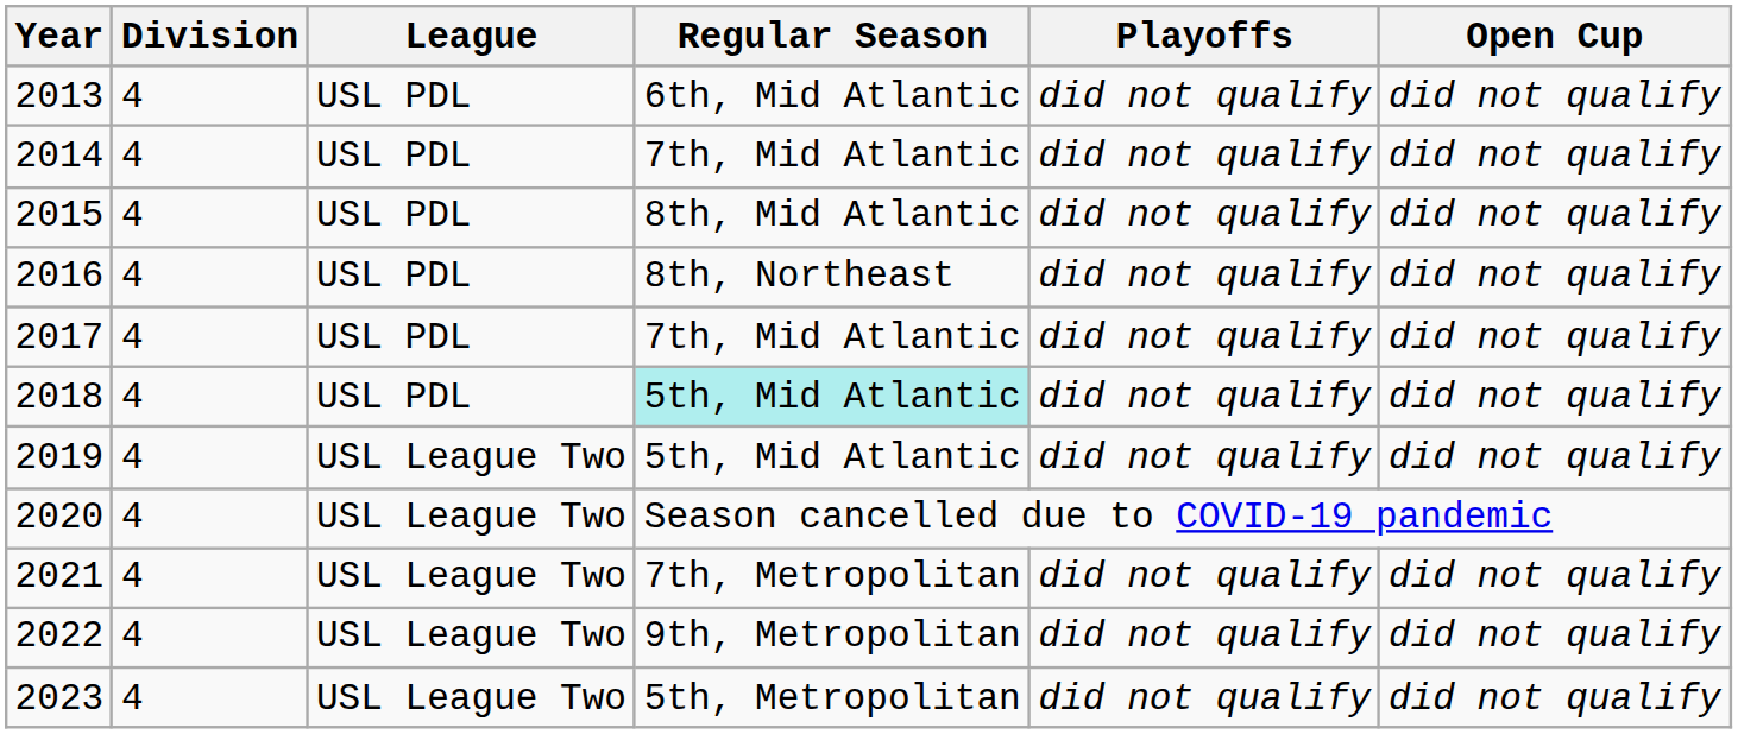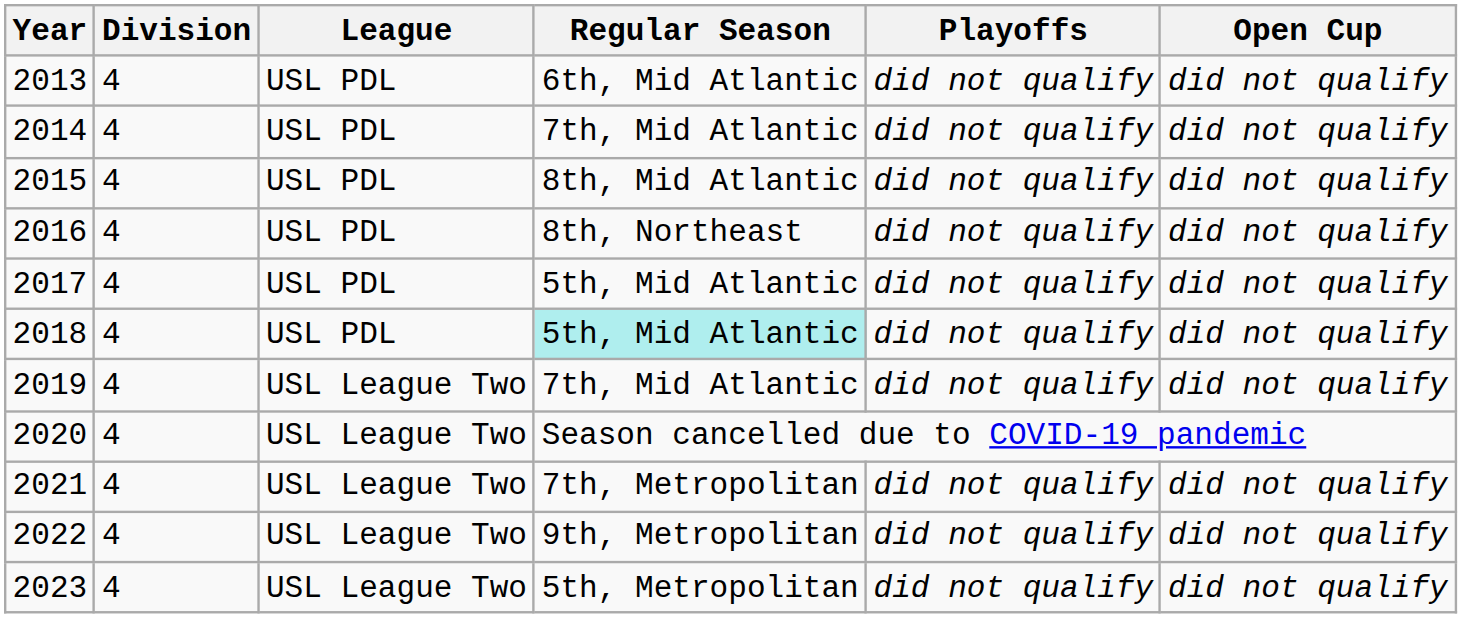 <table class="wikitable">
 <tr>
 <th>Year</th>
 <th>Division</th>
 <th>League</th>
 <th>Regular Season</th>
 <th>Playoffs</th>
 <th>Open Cup</th>
 </tr>
 <tr>
 <td>2013</td>
 <td>4</td>
 <td>USL PDL</td>
 <td>6th, Mid Atlantic</td>
 <td><em>did not qualify</em></td>
 <td><em>did not qualify</em></td>
 </tr>
 <tr>
 <td>2014</td>
 <td>4</td>
 <td>USL PDL</td>
 <td>7th, Mid Atlantic</td>
 <td><em>did not qualify</em></td>
 <td><em>did not qualify</em></td>
 </tr>
 <tr>
 <td>2015</td>
 <td>4</td>
 <td>USL PDL</td>
 <td>8th, Mid Atlantic</td>
 <td><em>did not qualify</em></td>
 <td><em>did not qualify</em></td>
 </tr>
 <tr>
 <td>2016</td>
 <td>4</td>
 <td>USL PDL</td>
 <td>8th, Northeast</td>
 <td><em>did not qualify</em></td>
 <td><em>did not qualify</em></td>
 </tr>
 <tr>
 <td>2017</td>
 <td>4</td>
 <td>USL PDL</td>
-<td>7th, Mid Atlantic</td>
+<td>5th, Mid Atlantic</td>
 <td><em>did not qualify</em></td>
 <td><em>did not qualify</em></td>
 </tr>
 <tr>
 <td>2018</td>
 <td>4</td>
 <td>USL PDL</td>
 <td style="background: paleturquoise;">5th, Mid Atlantic</td>
 <td><em>did not qualify</em></td>
 <td><em>did not qualify</em></td>
 </tr>
 <tr>
 <td>2019</td>
 <td>4</td>
 <td>USL League Two</td>
-<td>5th, Mid Atlantic</td>
+<td>7th, Mid Atlantic</td>
 <td><em>did not qualify</em></td>
 <td><em>did not qualify</em></td>
 </tr>
 <tr>
 <td>2020</td>
 <td>4</td>
 <td>USL League Two</td>
 <td colspan=3>Season cancelled due to <a href='#'>COVID-19 pandemic</a></td>
 </tr>
 <tr>
 <td>2021</td>
 <td>4</td>
 <td>USL League Two</td>
 <td>7th, Metropolitan</td>
 <td><em>did not qualify</em></td>
 <td><em>did not qualify</em></td>
 </tr>
 <tr>
 <td>2022</td>
 <td>4</td>
 <td>USL League Two</td>
 <td>9th, Metropolitan</td>
 <td><em>did not qualify</em></td>
 <td><em>did not qualify</em></td>
 </tr>
 <tr>
 <td>2023</td>
 <td>4</td>
 <td>USL League Two</td>
 <td>5th, Metropolitan</td>
 <td><em>did not qualify</em></td>
 <td><em>did not qualify</em></td>
 </tr>
 </table>
